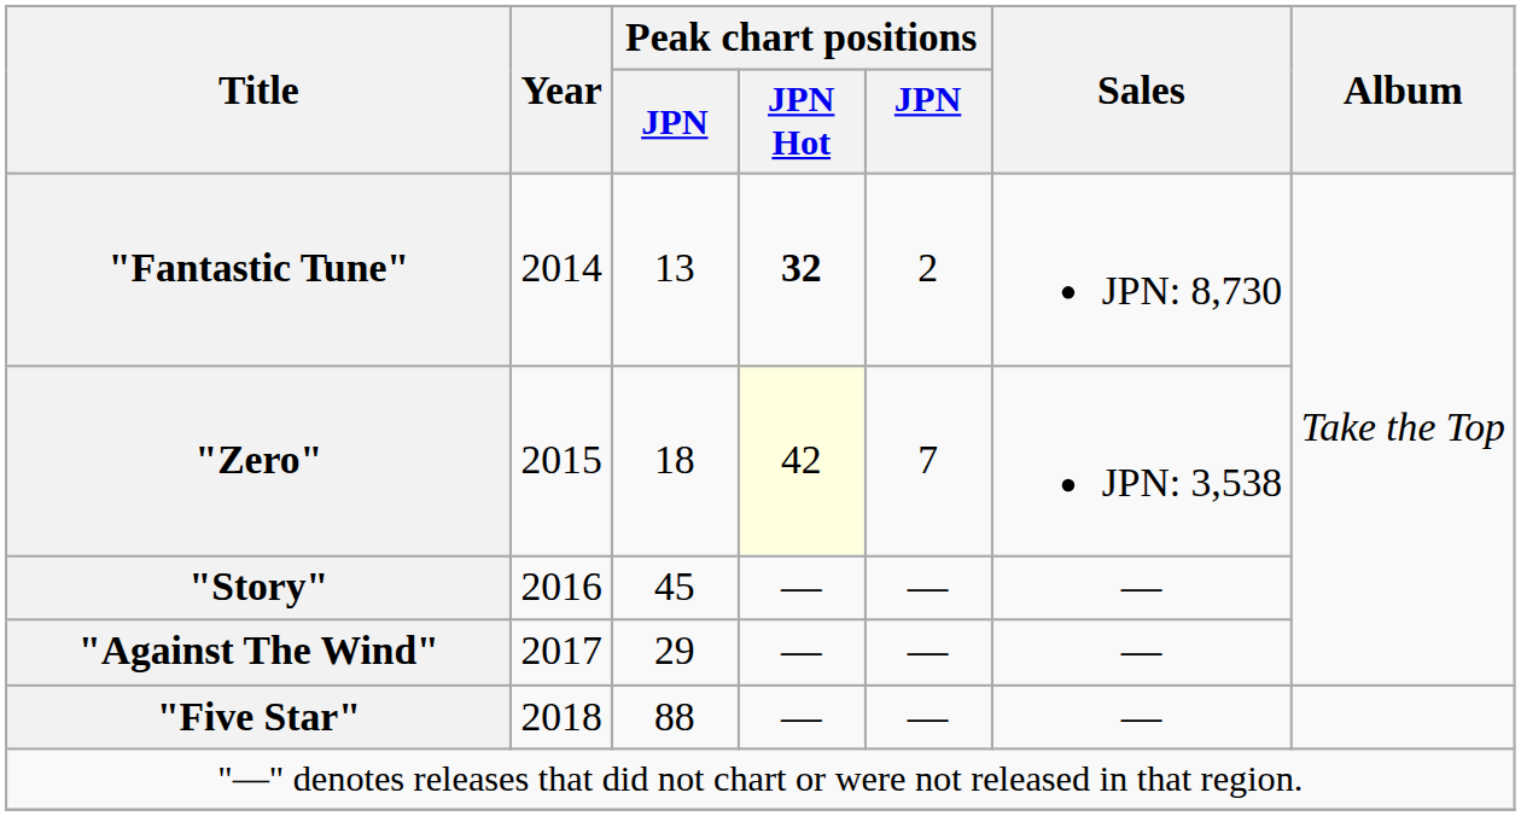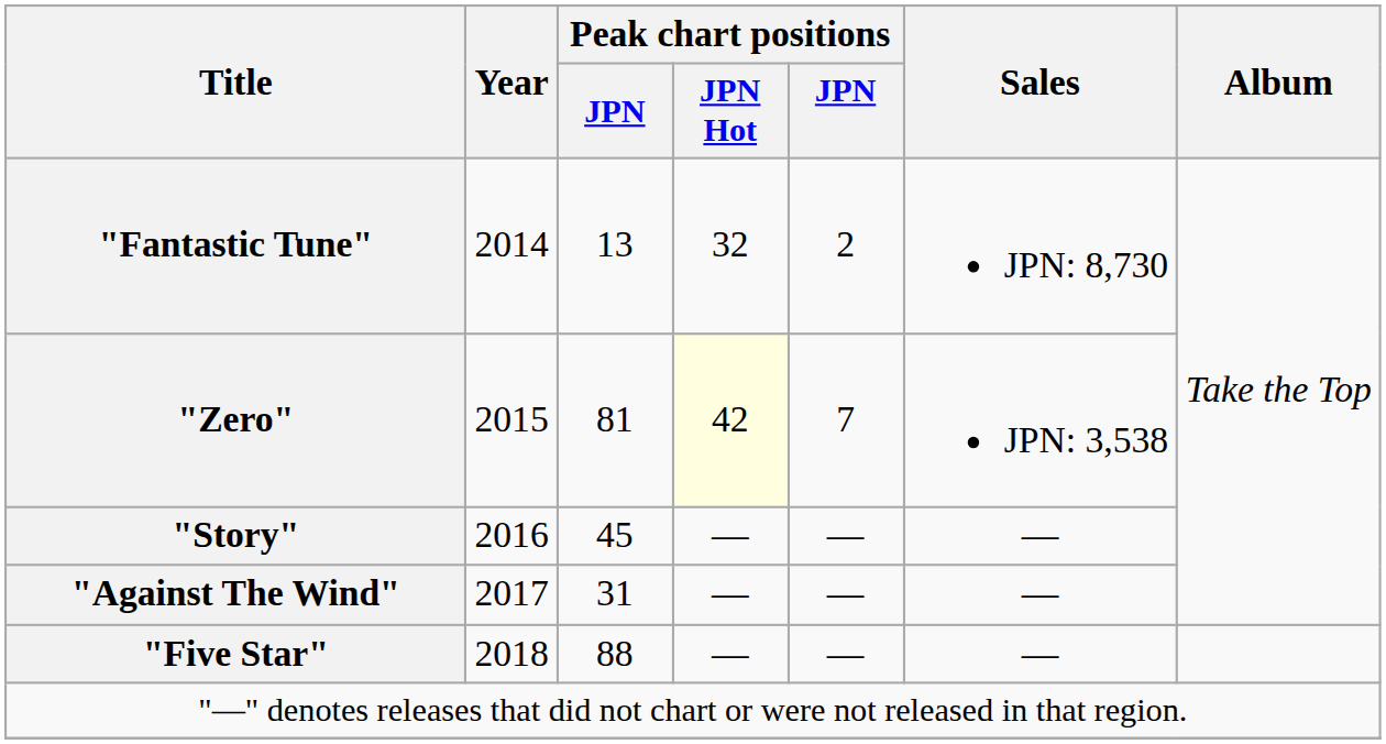 <table class="wikitable plainrowheaders" style="text-align:center;">
 <tr>
 <th scope="col" rowspan="2" style="width:12em;">Title</th>
 <th scope="col" rowspan="2">Year</th>
 <th scope="col" colspan="3">Peak chart positions</th>
 <th scope="col" rowspan="2">Sales<br></th>
 <th scope="col" rowspan="2">Album</th>
 </tr>
 <tr>
 <th scope="col" style="width:3em;font-size:90%;"><a href='#'>JPN</a><br></th>
 <th scope="col" style="width:3em;font-size:90%;"><a href='#'>JPN<br>Hot</a><br></th>
 <th scope="col" style="width:3em;font-size:90%;"><a href='#'>JPN<br></a><br></th>
 </tr>
 <tr>
 <th scope="row">"Fantastic Tune"</th>
 <td>2014</td>
 <td>13</td>
-<td><strong>32</strong></td>
+<td>32</td>
 <td>2</td>
 <td><br><ul><li>JPN: 8,730</li></ul></td>
 <td rowspan="4"><em>Take the Top</em></td>
 </tr>
 <tr>
 <th scope="row">"Zero"</th>
 <td>2015</td>
-<td>18</td>
+<td>81</td>
 <td style="background: lightyellow;">42</td>
 <td>7</td>
 <td><br><ul><li>JPN: 3,538</li></ul></td>
 </tr>
 <tr>
 <th scope="row">"Story"</th>
 <td>2016</td>
 <td>45</td>
 <td>—</td>
 <td>—</td>
 <td>—</td>
 </tr>
 <tr>
 <th scope="row">"Against The Wind"</th>
 <td>2017</td>
-<td>29</td>
+<td>31</td>
 <td>—</td>
 <td>—</td>
 <td>—</td>
 </tr>
 <tr>
 <th scope="row">"Five Star"</th>
 <td>2018</td>
 <td>88</td>
 <td>—</td>
 <td>—</td>
 <td>—</td>
 <td></td>
 </tr>
 <tr>
 <td colspan="7" style="font-size:90%;">"—" denotes releases that did not chart or were not released in that region.</td>
 </tr>
 <tr>
 </tr>
 </table>
